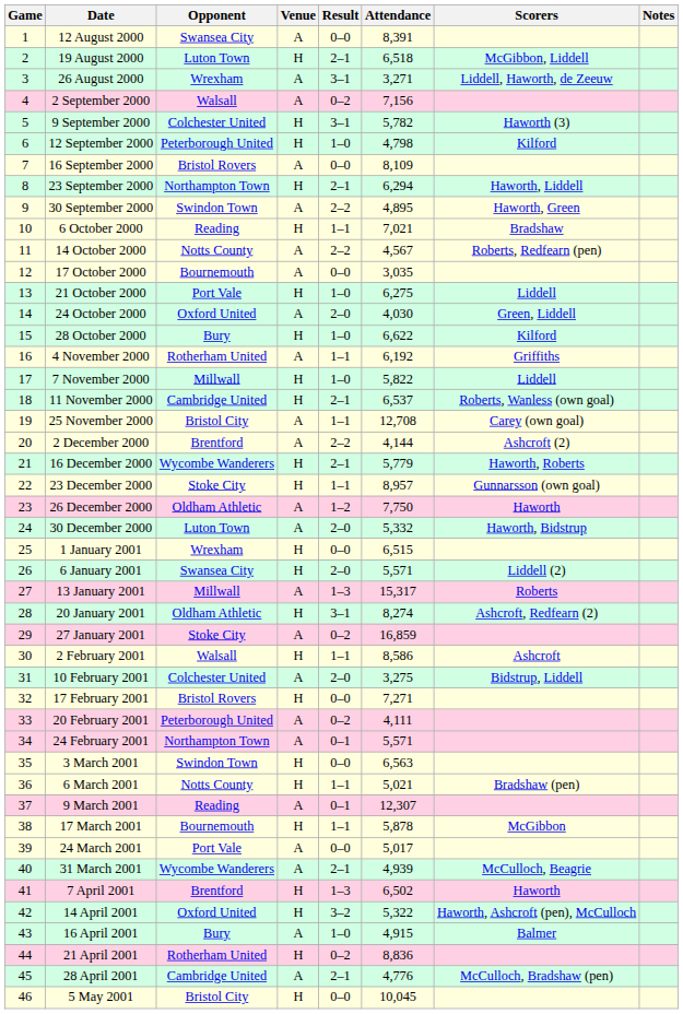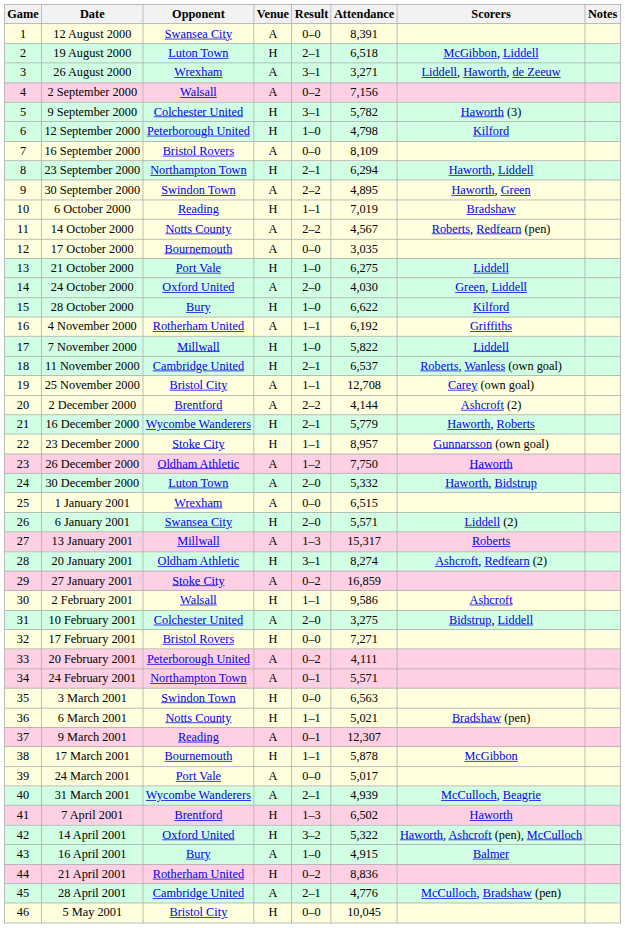 <table class="wikitable sortable" style="font-size:100%; text-align:center">
 <tr>
 <th>Game</th>
 <th>Date</th>
 <th>Opponent</th>
 <th>Venue</th>
 <th>Result</th>
 <th>Attendance</th>
 <th>Scorers</th>
 <th>Notes</th>
 </tr>
 <tr style="background-color: #ffffdd;">
 <td>1</td>
 <td>12 August 2000</td>
 <td><a href='#'>Swansea City</a></td>
 <td>A</td>
 <td>0–0</td>
 <td>8,391</td>
 <td></td>
 <td></td>
 </tr>
 <tr style="background-color: #d0ffe3;">
 <td>2</td>
 <td>19 August 2000</td>
 <td><a href='#'>Luton Town</a></td>
 <td>H</td>
 <td>2–1</td>
 <td>6,518</td>
 <td><a href='#'>McGibbon</a>, <a href='#'>Liddell</a></td>
 <td></td>
 </tr>
 <tr style="background-color: #d0ffe3;">
 <td>3</td>
 <td>26 August 2000</td>
 <td><a href='#'>Wrexham</a></td>
 <td>A</td>
 <td>3–1</td>
 <td>3,271</td>
 <td><a href='#'>Liddell</a>, <a href='#'>Haworth</a>, <a href='#'>de Zeeuw</a></td>
 <td></td>
 </tr>
 <tr style="background-color: #ffd0e3;">
 <td>4</td>
 <td>2 September 2000</td>
 <td><a href='#'>Walsall</a></td>
 <td>A</td>
 <td>0–2</td>
 <td>7,156</td>
 <td></td>
 <td></td>
 </tr>
 <tr style="background-color: #d0ffe3;">
 <td>5</td>
 <td>9 September 2000</td>
 <td><a href='#'>Colchester United</a></td>
 <td>H</td>
 <td>3–1</td>
 <td>5,782</td>
 <td><a href='#'>Haworth</a> (3)</td>
 <td></td>
 </tr>
 <tr style="background-color: #d0ffe3;">
 <td>6</td>
 <td>12 September 2000</td>
 <td><a href='#'>Peterborough United</a></td>
 <td>H</td>
 <td>1–0</td>
 <td>4,798</td>
 <td><a href='#'>Kilford</a></td>
 <td></td>
 </tr>
 <tr style="background-color: #ffffdd;">
 <td>7</td>
 <td>16 September 2000</td>
 <td><a href='#'>Bristol Rovers</a></td>
 <td>A</td>
 <td>0–0</td>
 <td>8,109</td>
 <td></td>
 <td></td>
 </tr>
 <tr style="background-color: #d0ffe3;">
 <td>8</td>
 <td>23 September 2000</td>
 <td><a href='#'>Northampton Town</a></td>
 <td>H</td>
 <td>2–1</td>
 <td>6,294</td>
 <td><a href='#'>Haworth</a>, <a href='#'>Liddell</a></td>
 <td></td>
 </tr>
 <tr style="background-color: #ffffdd;">
 <td>9</td>
 <td>30 September 2000</td>
 <td><a href='#'>Swindon Town</a></td>
 <td>A</td>
 <td>2–2</td>
 <td>4,895</td>
 <td><a href='#'>Haworth</a>, <a href='#'>Green</a></td>
 <td></td>
 </tr>
 <tr style="background-color: #ffffdd;">
 <td>10</td>
 <td>6 October 2000</td>
 <td><a href='#'>Reading</a></td>
 <td>H</td>
 <td>1–1</td>
-<td>7,021</td>
+<td>7,019</td>
 <td><a href='#'>Bradshaw</a></td>
 <td></td>
 </tr>
 <tr style="background-color: #ffffdd;">
 <td>11</td>
 <td>14 October 2000</td>
 <td><a href='#'>Notts County</a></td>
 <td>A</td>
 <td>2–2</td>
 <td>4,567</td>
 <td><a href='#'>Roberts</a>, <a href='#'>Redfearn</a> (pen)</td>
 <td></td>
 </tr>
 <tr style="background-color: #ffffdd;">
 <td>12</td>
 <td>17 October 2000</td>
 <td><a href='#'>Bournemouth</a></td>
 <td>A</td>
 <td>0–0</td>
 <td>3,035</td>
 <td></td>
 <td></td>
 </tr>
 <tr style="background-color: #d0ffe3;">
 <td>13</td>
 <td>21 October 2000</td>
 <td><a href='#'>Port Vale</a></td>
 <td>H</td>
 <td>1–0</td>
 <td>6,275</td>
 <td><a href='#'>Liddell</a></td>
 <td></td>
 </tr>
 <tr style="background-color: #d0ffe3;">
 <td>14</td>
 <td>24 October 2000</td>
 <td><a href='#'>Oxford United</a></td>
 <td>A</td>
 <td>2–0</td>
 <td>4,030</td>
 <td><a href='#'>Green</a>, <a href='#'>Liddell</a></td>
 <td></td>
 </tr>
 <tr style="background-color: #d0ffe3;">
 <td>15</td>
 <td>28 October 2000</td>
 <td><a href='#'>Bury</a></td>
 <td>H</td>
 <td>1–0</td>
 <td>6,622</td>
 <td><a href='#'>Kilford</a></td>
 <td></td>
 </tr>
 <tr style="background-color: #ffffdd;">
 <td>16</td>
 <td>4 November 2000</td>
 <td><a href='#'>Rotherham United</a></td>
 <td>A</td>
 <td>1–1</td>
 <td>6,192</td>
 <td><a href='#'>Griffiths</a></td>
 <td></td>
 </tr>
 <tr style="background-color: #d0ffe3;">
 <td>17</td>
 <td>7 November 2000</td>
 <td><a href='#'>Millwall</a></td>
 <td>H</td>
 <td>1–0</td>
 <td>5,822</td>
 <td><a href='#'>Liddell</a></td>
 <td></td>
 </tr>
 <tr style="background-color: #d0ffe3;">
 <td>18</td>
 <td>11 November 2000</td>
 <td><a href='#'>Cambridge United</a></td>
 <td>H</td>
 <td>2–1</td>
 <td>6,537</td>
 <td><a href='#'>Roberts</a>, <a href='#'>Wanless</a> (own goal)</td>
 <td></td>
 </tr>
 <tr style="background-color: #ffffdd;">
 <td>19</td>
 <td>25 November 2000</td>
 <td><a href='#'>Bristol City</a></td>
 <td>A</td>
 <td>1–1</td>
 <td>12,708</td>
 <td><a href='#'>Carey</a> (own goal)</td>
 <td></td>
 </tr>
 <tr style="background-color: #ffffdd;">
 <td>20</td>
 <td>2 December 2000</td>
 <td><a href='#'>Brentford</a></td>
 <td>A</td>
 <td>2–2</td>
 <td>4,144</td>
 <td><a href='#'>Ashcroft</a> (2)</td>
 <td></td>
 </tr>
 <tr style="background-color: #d0ffe3;">
 <td>21</td>
 <td>16 December 2000</td>
 <td><a href='#'>Wycombe Wanderers</a></td>
 <td>H</td>
 <td>2–1</td>
 <td>5,779</td>
 <td><a href='#'>Haworth</a>, <a href='#'>Roberts</a></td>
 <td></td>
 </tr>
 <tr style="background-color: #ffffdd;">
 <td>22</td>
 <td>23 December 2000</td>
 <td><a href='#'>Stoke City</a></td>
 <td>H</td>
 <td>1–1</td>
 <td>8,957</td>
 <td><a href='#'>Gunnarsson</a> (own goal)</td>
 <td></td>
 </tr>
 <tr style="background-color: #ffd0e3;">
 <td>23</td>
 <td>26 December 2000</td>
 <td><a href='#'>Oldham Athletic</a></td>
 <td>A</td>
 <td>1–2</td>
 <td>7,750</td>
 <td><a href='#'>Haworth</a></td>
 <td></td>
 </tr>
 <tr style="background-color: #d0ffe3;">
 <td>24</td>
 <td>30 December 2000</td>
 <td><a href='#'>Luton Town</a></td>
 <td>A</td>
 <td>2–0</td>
 <td>5,332</td>
 <td><a href='#'>Haworth</a>, <a href='#'>Bidstrup</a></td>
 <td></td>
 </tr>
 <tr style="background-color: #ffffdd;">
 <td>25</td>
 <td>1 January 2001</td>
 <td><a href='#'>Wrexham</a></td>
-<td>H</td>
+<td>A</td>
 <td>0–0</td>
 <td>6,515</td>
 <td></td>
 <td></td>
 </tr>
 <tr style="background-color: #d0ffe3;">
 <td>26</td>
 <td>6 January 2001</td>
 <td><a href='#'>Swansea City</a></td>
 <td>H</td>
 <td>2–0</td>
 <td>5,571</td>
 <td><a href='#'>Liddell</a> (2)</td>
 <td></td>
 </tr>
 <tr style="background-color: #ffd0e3;">
 <td>27</td>
 <td>13 January 2001</td>
 <td><a href='#'>Millwall</a></td>
 <td>A</td>
 <td>1–3</td>
 <td>15,317</td>
 <td><a href='#'>Roberts</a></td>
 <td></td>
 </tr>
 <tr style="background-color: #d0ffe3;">
 <td>28</td>
 <td>20 January 2001</td>
 <td><a href='#'>Oldham Athletic</a></td>
 <td>H</td>
 <td>3–1</td>
 <td>8,274</td>
 <td><a href='#'>Ashcroft</a>, <a href='#'>Redfearn</a> (2)</td>
 <td></td>
 </tr>
 <tr style="background-color: #ffd0e3;">
 <td>29</td>
 <td>27 January 2001</td>
 <td><a href='#'>Stoke City</a></td>
 <td>A</td>
 <td>0–2</td>
 <td>16,859</td>
 <td></td>
 <td></td>
 </tr>
 <tr style="background-color: #ffffdd;">
 <td>30</td>
 <td>2 February 2001</td>
 <td><a href='#'>Walsall</a></td>
 <td>H</td>
 <td>1–1</td>
-<td>8,586</td>
+<td>9,586</td>
 <td><a href='#'>Ashcroft</a></td>
 <td></td>
 </tr>
 <tr style="background-color: #d0ffe3;">
 <td>31</td>
 <td>10 February 2001</td>
 <td><a href='#'>Colchester United</a></td>
 <td>A</td>
 <td>2–0</td>
 <td>3,275</td>
 <td><a href='#'>Bidstrup</a>, <a href='#'>Liddell</a></td>
 <td></td>
 </tr>
 <tr style="background-color: #ffffdd;">
 <td>32</td>
 <td>17 February 2001</td>
 <td><a href='#'>Bristol Rovers</a></td>
 <td>H</td>
 <td>0–0</td>
 <td>7,271</td>
 <td></td>
 <td></td>
 </tr>
 <tr style="background-color: #ffd0e3;">
 <td>33</td>
 <td>20 February 2001</td>
 <td><a href='#'>Peterborough United</a></td>
 <td>A</td>
 <td>0–2</td>
 <td>4,111</td>
 <td></td>
 <td></td>
 </tr>
 <tr style="background-color: #ffd0e3;">
 <td>34</td>
 <td>24 February 2001</td>
 <td><a href='#'>Northampton Town</a></td>
 <td>A</td>
 <td>0–1</td>
 <td>5,571</td>
 <td></td>
 <td></td>
 </tr>
 <tr style="background-color: #ffffdd;">
 <td>35</td>
 <td>3 March 2001</td>
 <td><a href='#'>Swindon Town</a></td>
 <td>H</td>
 <td>0–0</td>
 <td>6,563</td>
 <td></td>
 <td></td>
 </tr>
 <tr style="background-color: #ffffdd;">
 <td>36</td>
 <td>6 March 2001</td>
 <td><a href='#'>Notts County</a></td>
 <td>H</td>
 <td>1–1</td>
 <td>5,021</td>
 <td><a href='#'>Bradshaw</a> (pen)</td>
 <td></td>
 </tr>
 <tr style="background-color: #ffd0e3;">
 <td>37</td>
 <td>9 March 2001</td>
 <td><a href='#'>Reading</a></td>
 <td>A</td>
 <td>0–1</td>
 <td>12,307</td>
 <td></td>
 <td></td>
 </tr>
 <tr style="background-color: #ffffdd;">
 <td>38</td>
 <td>17 March 2001</td>
 <td><a href='#'>Bournemouth</a></td>
 <td>H</td>
 <td>1–1</td>
 <td>5,878</td>
 <td><a href='#'>McGibbon</a></td>
 <td></td>
 </tr>
 <tr style="background-color: #ffffdd;">
 <td>39</td>
 <td>24 March 2001</td>
 <td><a href='#'>Port Vale</a></td>
 <td>A</td>
 <td>0–0</td>
 <td>5,017</td>
 <td></td>
 <td></td>
 </tr>
 <tr style="background-color: #d0ffe3;">
 <td>40</td>
 <td>31 March 2001</td>
 <td><a href='#'>Wycombe Wanderers</a></td>
 <td>A</td>
 <td>2–1</td>
 <td>4,939</td>
 <td><a href='#'>McCulloch</a>, <a href='#'>Beagrie</a></td>
 <td></td>
 </tr>
 <tr style="background-color: #ffd0e3;">
 <td>41</td>
 <td>7 April 2001</td>
 <td><a href='#'>Brentford</a></td>
 <td>H</td>
 <td>1–3</td>
 <td>6,502</td>
 <td><a href='#'>Haworth</a></td>
 <td></td>
 </tr>
 <tr style="background-color: #d0ffe3;">
 <td>42</td>
 <td>14 April 2001</td>
 <td><a href='#'>Oxford United</a></td>
 <td>H</td>
 <td>3–2</td>
 <td>5,322</td>
 <td><a href='#'>Haworth</a>, <a href='#'>Ashcroft</a> (pen), <a href='#'>McCulloch</a></td>
 <td></td>
 </tr>
 <tr style="background-color: #d0ffe3;">
 <td>43</td>
 <td>16 April 2001</td>
 <td><a href='#'>Bury</a></td>
 <td>A</td>
 <td>1–0</td>
 <td>4,915</td>
 <td><a href='#'>Balmer</a></td>
 <td></td>
 </tr>
 <tr style="background-color: #ffd0e3;">
 <td>44</td>
 <td>21 April 2001</td>
 <td><a href='#'>Rotherham United</a></td>
 <td>H</td>
 <td>0–2</td>
 <td>8,836</td>
 <td></td>
 <td></td>
 </tr>
 <tr style="background-color: #d0ffe3;">
 <td>45</td>
 <td>28 April 2001</td>
 <td><a href='#'>Cambridge United</a></td>
 <td>A</td>
 <td>2–1</td>
 <td>4,776</td>
 <td><a href='#'>McCulloch</a>, <a href='#'>Bradshaw</a> (pen)</td>
 <td></td>
 </tr>
 <tr style="background-color: #ffffdd;">
 <td>46</td>
 <td>5 May 2001</td>
 <td><a href='#'>Bristol City</a></td>
 <td>H</td>
 <td>0–0</td>
 <td>10,045</td>
 <td></td>
 <td></td>
 </tr>
 </table>
